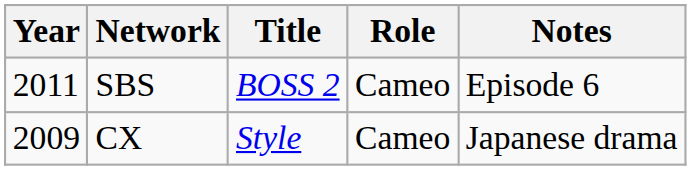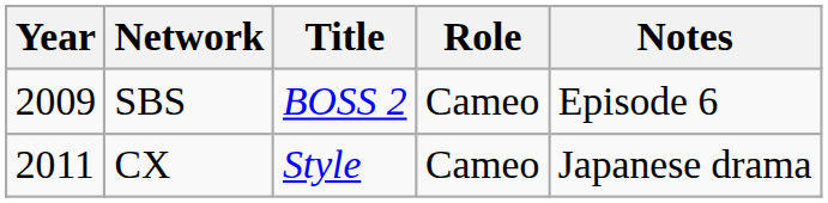 <table class="wikitable" border="1">
 <tr>
 <th>Year</th>
 <th>Network</th>
 <th>Title</th>
 <th>Role</th>
 <th>Notes</th>
 </tr>
 <tr>
-<td>2011</td>
+<td>2009</td>
 <td>SBS</td>
 <td><a href='#'><em>BOSS 2</em></a></td>
 <td>Cameo</td>
 <td>Episode 6</td>
 </tr>
 <tr>
-<td>2009</td>
+<td>2011</td>
 <td>CX</td>
 <td><em><a href='#'>Style</a></em></td>
 <td>Cameo</td>
 <td>Japanese drama</td>
 </tr>
 </table>
